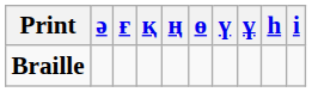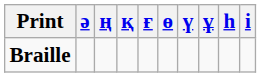 <table class="wikitable" style="text-align:center">
 <tr>
 <th><strong>Print</strong></th>
 <th><a href='#'>ә</a></th>
+<th><a href='#'>ң</a></th>
+<th><a href='#'>қ</a></th>
 <th><a href='#'>ғ</a></th>
-<th><a href='#'>қ</a></th>
-<th><a href='#'>ң</a></th>
 <th><a href='#'>ө</a></th>
 <th><a href='#'>ү</a></th>
 <th><a href='#'>ұ</a></th>
 <th><a href='#'>һ</a></th>
 <th><a href='#'>і</a></th>
 </tr>
 <tr>
 <td><strong>Braille</strong></td>
 <td></td>
 <td></td>
 <td></td>
 <td></td>
 <td></td>
 <td></td>
 <td></td>
 <td></td>
 <td></td>
 </tr>
 </table>
